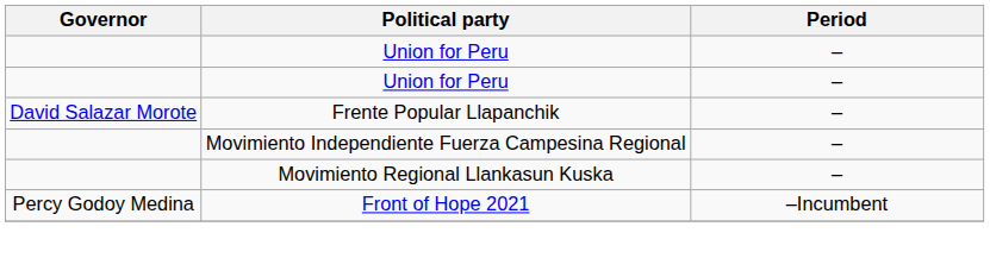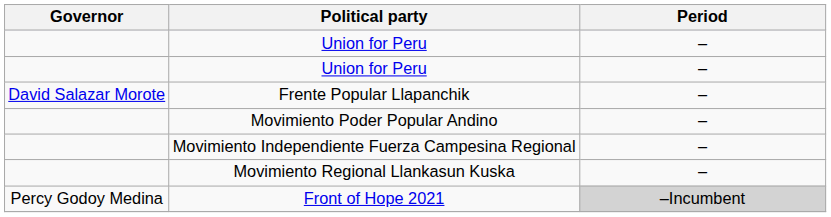 <table class=wikitable>
 <tr style="text-align:center; background:#e6e9ff;">
 <th>Governor</th>
 <th>Political party</th>
 <th width=30%>Period<br></th>
 </tr>
 <tr>
 <td align="center"></td>
 <td align="center"><a href='#'>Union for Peru</a></td>
 <td align="center">–<br></td>
 </tr>
 <tr>
 <td align="center"></td>
 <td align="center"><a href='#'>Union for Peru</a></td>
 <td align="center">–<br></td>
 </tr>
 <tr>
 <td align="center"><a href='#'>David Salazar Morote</a></td>
 <td align="center">Frente Popular Llapanchik</td>
 <td align="center">–<br></td>
 </tr>
 <tr>
 <td align="center"></td>
+<td align="center">Movimiento Poder Popular Andino</td>
+<td align="center">–<br></td>
+</tr>
+<tr>
+<td align="center"></td>
 <td align="center">Movimiento Independiente Fuerza Campesina Regional</td>
 <td align="center">–<br></td>
 </tr>
 <tr>
 <td align="center"></td>
 <td align="center">Movimiento Regional Llankasun Kuska</td>
 <td align="center">–<br></td>
 </tr>
 <tr>
 <td align="center">Percy Godoy Medina</td>
 <td align="center"><a href='#'>Front of Hope 2021</a></td>
-<td align="center">–Incumbent<br></td>
+<td align="center" style="background: lightgrey;">–Incumbent<br></td>
 </tr>
 <tr>
 </tr>
 </table>
